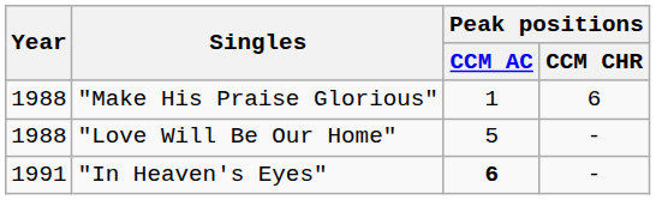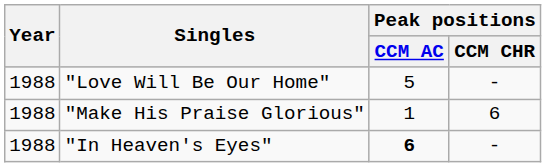 <table class="wikitable">
 <tr>
 <th rowspan="2">Year</th>
 <th rowspan="2">Singles</th>
 <th colspan="2">Peak positions</th>
 </tr>
 <tr>
 <th><a href='#'>CCM AC</a><br></th>
 <th>CCM CHR<br></th>
 </tr>
 <tr>
 <td>1988</td>
+<td>"Love Will Be Our Home"</td>
+<td align="center">5</td>
+<td align="center">-</td>
+</tr>
+<tr>
+<td>1988</td>
 <td>"Make His Praise Glorious"</td>
 <td align="center">1</td>
 <td align="center">6</td>
 </tr>
 <tr>
 <td>1988</td>
-<td>"Love Will Be Our Home"</td>
-<td align="center">5</td>
-<td align="center">-</td>
-</tr>
-<tr>
-<td>1991</td>
 <td>"In Heaven's Eyes"</td>
 <td align="center"><strong>6</strong></td>
 <td align="center">-</td>
 </tr>
 </table>
